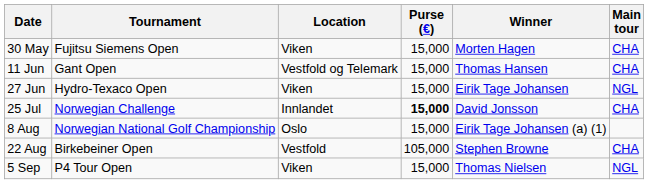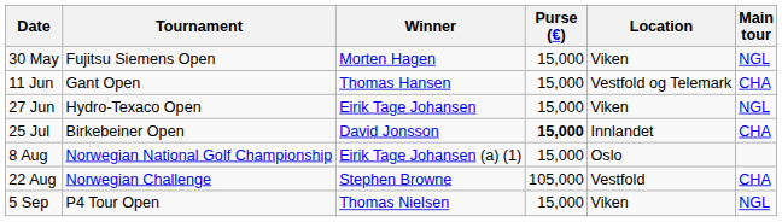 <table class="wikitable" style="font-size:95%;">
 <tr>
 <th>Date</th>
 <th>Tournament</th>
+<th>Winner</th>
+<th>Purse<br>(<a href='#'>€</a>)</th>
 <th>Location</th>
-<th>Purse<br>(<a href='#'>€</a>)</th>
-<th>Winner</th>
 <th>Main<br>tour</th>
 </tr>
 <tr>
 <td>30 May</td>
 <td>Fujitsu Siemens Open</td>
+<td> <a href='#'>Morten Hagen</a></td>
+<td align=right>15,000</td>
 <td>Viken</td>
-<td align=right>15,000</td>
-<td> <a href='#'>Morten Hagen</a></td>
-<td><a href='#'>CHA</a></td>
+<td><a href='#'>NGL</a></td>
 </tr>
 <tr>
 <td>11 Jun</td>
 <td>Gant Open</td>
+<td> <a href='#'>Thomas Hansen</a></td>
+<td align=right>15,000</td>
 <td>Vestfold og Telemark</td>
-<td align=right>15,000</td>
-<td> <a href='#'>Thomas Hansen</a></td>
 <td><a href='#'>CHA</a></td>
 </tr>
 <tr>
 <td>27 Jun</td>
 <td>Hydro-Texaco Open</td>
+<td> <a href='#'>Eirik Tage Johansen</a></td>
+<td align=right>15,000</td>
 <td>Viken</td>
-<td align=right>15,000</td>
-<td> <a href='#'>Eirik Tage Johansen</a></td>
 <td><a href='#'>NGL</a></td>
 </tr>
 <tr>
 <td>25 Jul</td>
-<td><a href='#'>Norwegian Challenge</a></td>
+<td>Birkebeiner Open</td>
+<td> <a href='#'>David Jonsson</a></td>
+<td align=right><strong>15,000</strong></td>
 <td>Innlandet</td>
-<td align=right><strong>15,000</strong></td>
-<td> <a href='#'>David Jonsson</a></td>
 <td><a href='#'>CHA</a></td>
 </tr>
 <tr>
 <td>8 Aug</td>
 <td><a href='#'>Norwegian National Golf Championship</a></td>
+<td> <a href='#'>Eirik Tage Johansen</a> (a) (1)</td>
+<td align=right>15,000</td>
 <td>Oslo</td>
-<td align=right>15,000</td>
-<td> <a href='#'>Eirik Tage Johansen</a> (a) (1)</td>
 <td></td>
 </tr>
 <tr>
 <td>22 Aug</td>
-<td>Birkebeiner Open</td>
+<td><a href='#'>Norwegian Challenge</a></td>
+<td> <a href='#'>Stephen Browne</a></td>
+<td align=right>105,000</td>
 <td>Vestfold</td>
-<td align=right>105,000</td>
-<td> <a href='#'>Stephen Browne</a></td>
 <td><a href='#'>CHA</a></td>
 </tr>
 <tr>
 <td>5 Sep</td>
 <td>P4 Tour Open</td>
+<td> <a href='#'>Thomas Nielsen</a></td>
+<td align=right>15,000</td>
 <td>Viken</td>
-<td align=right>15,000</td>
-<td> <a href='#'>Thomas Nielsen</a></td>
 <td><a href='#'>NGL</a></td>
 </tr>
 </table>
